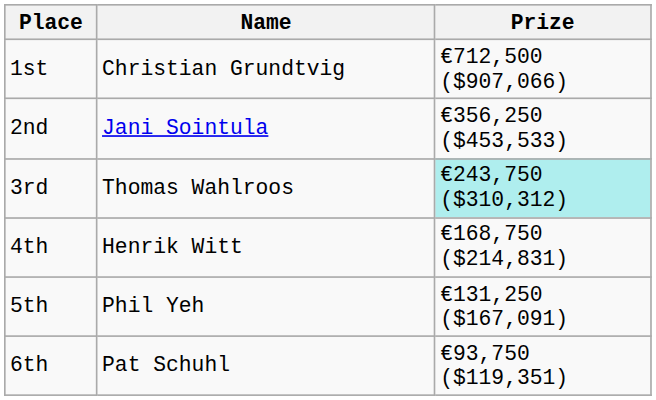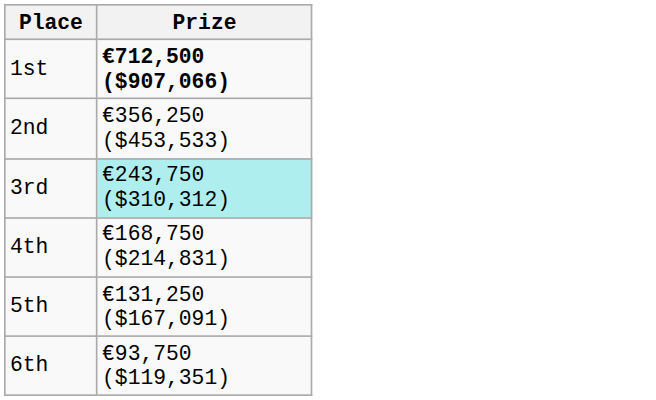 <table class="wikitable">
 <tr>
 <th width="50">Place</th>
-<th width="200">Name</th>
 <th width="125">Prize</th>
 </tr>
 <tr>
 <td>1st</td>
-<td>Christian Grundtvig</td>
-<td>€712,500 ($907,066)</td>
+<td><strong>€712,500 ($907,066)</strong></td>
 </tr>
 <tr>
 <td>2nd</td>
-<td><a href='#'>Jani Sointula</a></td>
 <td>€356,250 ($453,533)</td>
 </tr>
 <tr>
 <td>3rd</td>
-<td>Thomas Wahlroos</td>
 <td style="background: paleturquoise;">€243,750 ($310,312)</td>
 </tr>
 <tr>
 <td>4th</td>
-<td>Henrik Witt</td>
 <td>€168,750 ($214,831)</td>
 </tr>
 <tr>
 <td>5th</td>
-<td>Phil Yeh</td>
 <td>€131,250 ($167,091)</td>
 </tr>
 <tr>
 <td>6th</td>
-<td>Pat Schuhl</td>
 <td>€93,750 ($119,351)</td>
 </tr>
 </table>
